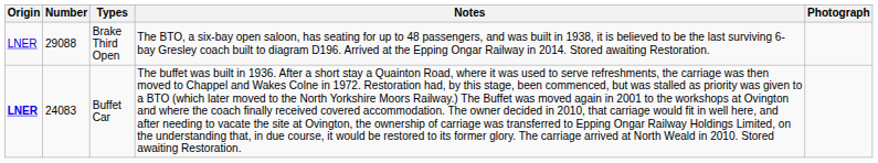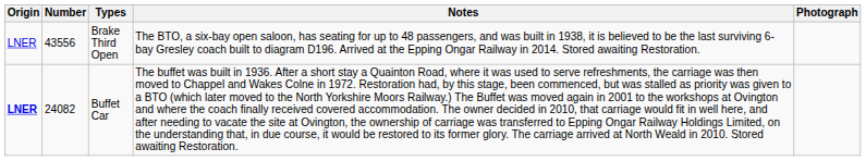 <table class="wikitable">
 <tr>
 <th>Origin</th>
 <th>Number</th>
 <th>Types</th>
 <th>Notes</th>
 <th>Photograph</th>
 </tr>
 <tr>
 <td><a href='#'>LNER</a></td>
-<td>29088</td>
+<td>43556</td>
 <td>Brake Third Open</td>
 <td>The BTO, a six-bay open saloon, has seating for up to 48 passengers, and was built in 1938, it is believed to be the last surviving 6-bay Gresley coach built to diagram D196. Arrived at the Epping Ongar Railway in 2014. Stored awaiting Restoration.</td>
 <td></td>
 </tr>
 <tr>
 <td><strong><a href='#'>LNER</a></strong></td>
-<td>24083</td>
+<td>24082</td>
 <td>Buffet Car</td>
 <td>The buffet was built in 1936. After a short stay a Quainton Road, where it was used to serve refreshments, the carriage was then moved to Chappel and Wakes Colne in 1972. Restoration had, by this stage, been commenced, but was stalled as priority was given to a BTO (which later moved to the North Yorkshire Moors Railway.) The Buffet was moved again in 2001 to the workshops at Ovington and where the coach finally received covered accommodation. The owner decided in 2010, that carriage would fit in well here, and after needing to vacate the site at Ovington, the ownership of carriage was transferred to Epping Ongar Railway Holdings Limited, on the understanding that, in due course, it would be restored to its former glory. The carriage arrived at North Weald in 2010. Stored awaiting Restoration.</td>
 <td></td>
 </tr>
 </table>
